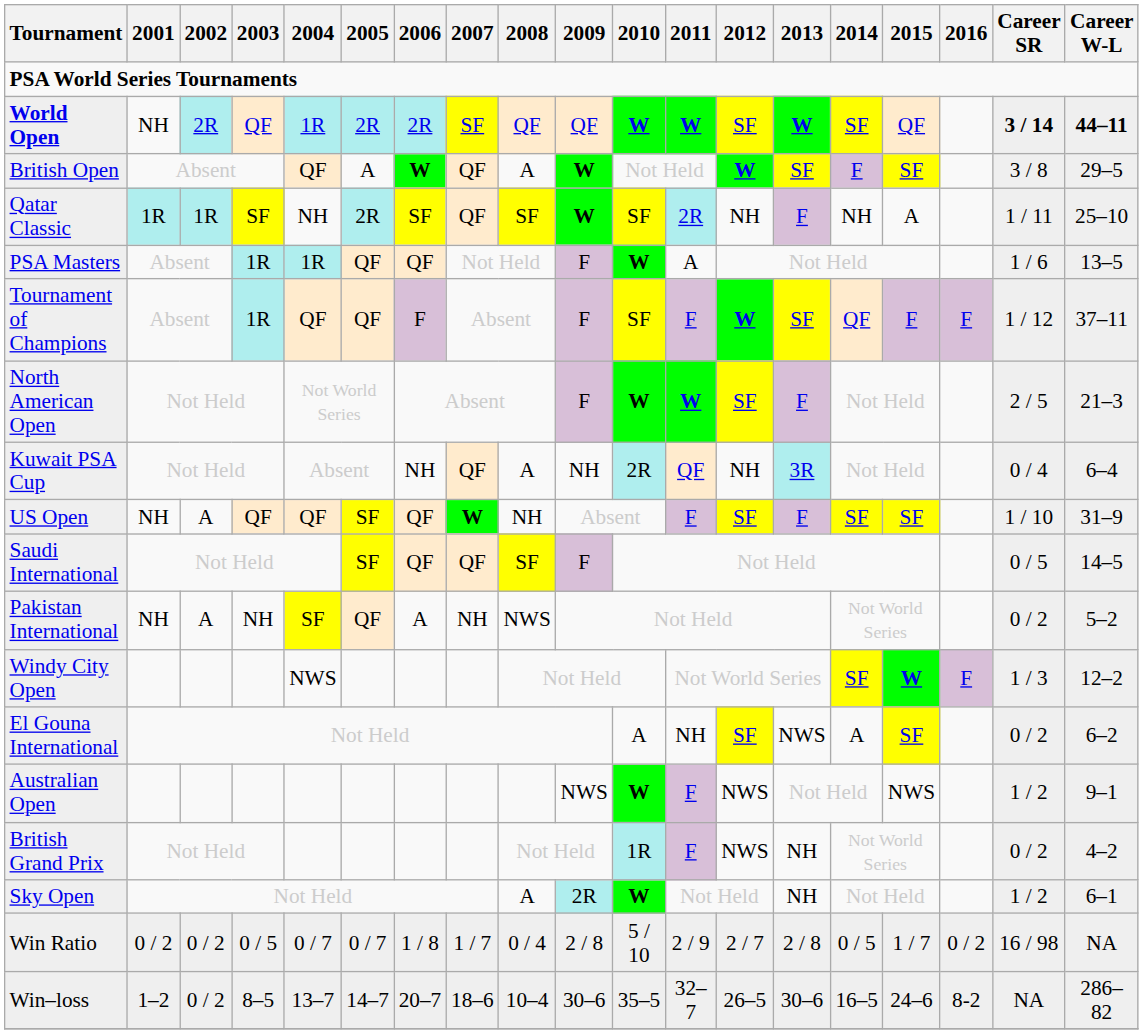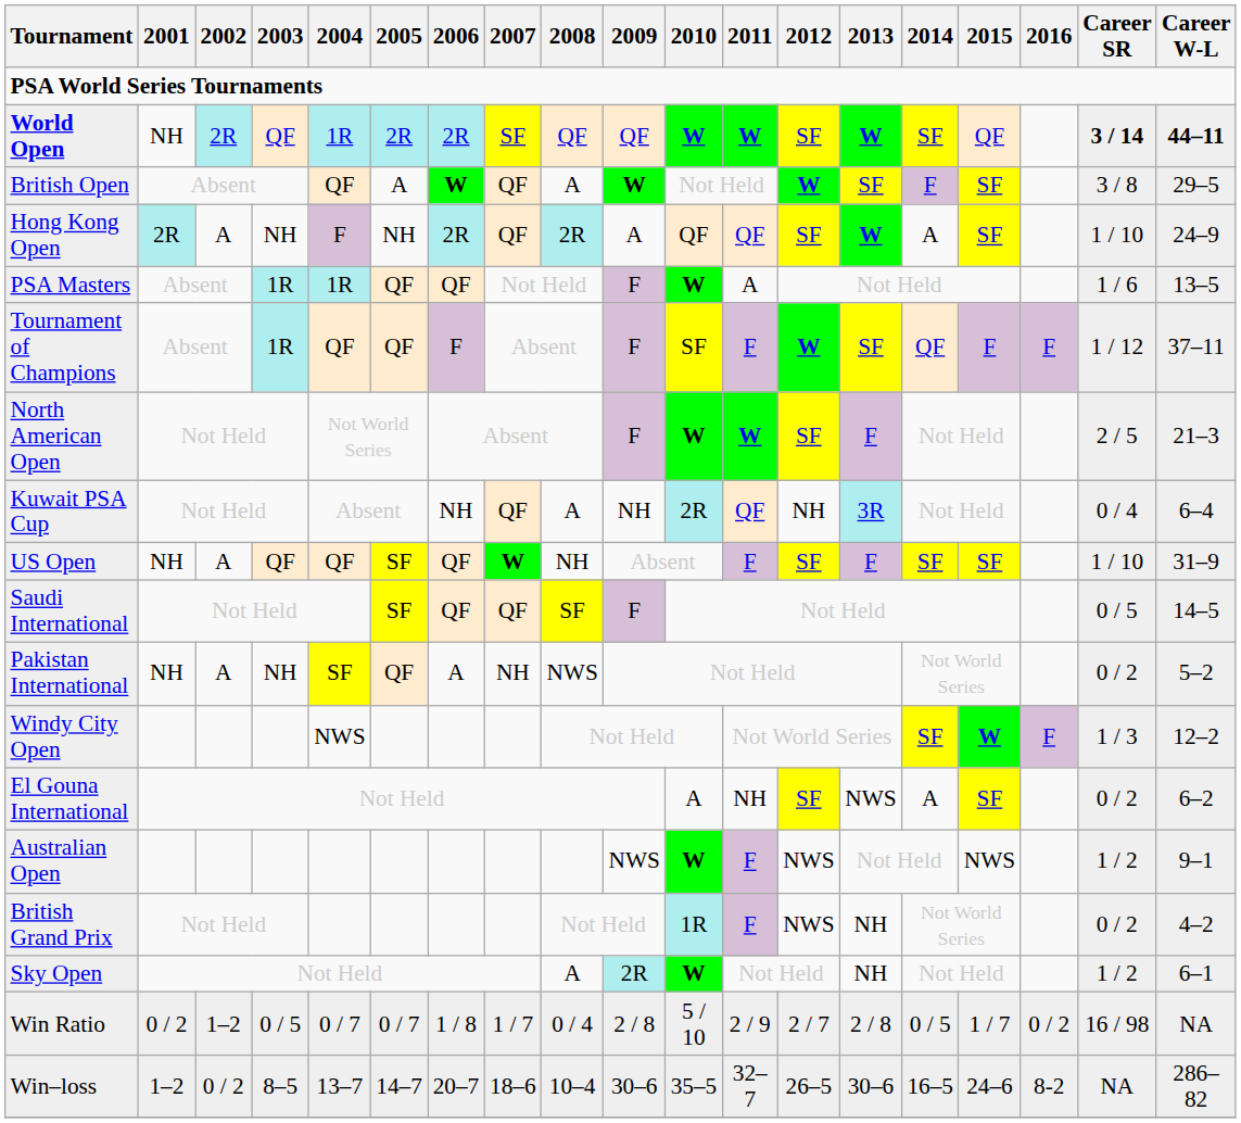 <table class="wikitable">
 <tr>
 <th>Tournament</th>
 <th>2001</th>
 <th>2002</th>
 <th>2003</th>
 <th>2004</th>
 <th>2005</th>
 <th>2006</th>
 <th>2007</th>
 <th>2008</th>
 <th>2009</th>
 <th>2010</th>
 <th>2011</th>
 <th>2012</th>
 <th>2013</th>
 <th>2014</th>
 <th>2015</th>
 <th>2016</th>
 <th width="65">Career SR</th>
 <th width="69">Career W-L</th>
 </tr>
 <tr>
 <td colspan="19"><strong>PSA World Series Tournaments</strong></td>
 </tr>
 <tr>
 <td style="background:#EFEFEF;"><strong><a href='#'>World Open</a></strong></td>
 <td align="center">NH</td>
 <td align="center" style="background:#afeeee;"><a href='#'>2R</a></td>
 <td align="center" style="background:#ffebcd;"><a href='#'>QF</a></td>
 <td align="center" style="background:#afeeee;"><a href='#'>1R</a></td>
 <td align="center" style="background:#afeeee;"><a href='#'>2R</a></td>
 <td align="center" style="background:#afeeee;"><a href='#'>2R</a></td>
 <td align="center" style="background:yellow;"><a href='#'>SF</a></td>
 <td align="center" style="background:#ffebcd;"><a href='#'>QF</a></td>
 <td align="center" style="background:#ffebcd;"><a href='#'>QF</a></td>
 <td align="center" style="background:#00ff00;"><strong><a href='#'>W</a></strong></td>
 <td align="center" style="background:#00ff00;"><strong><a href='#'>W</a></strong></td>
 <td align="center" style="background:yellow;"><a href='#'>SF</a></td>
 <td align="center" style="background:#00ff00;"><strong><a href='#'>W</a></strong></td>
 <td align="center" style="background:yellow;"><a href='#'>SF</a></td>
 <td align="center" style="background:#ffebcd;"><a href='#'>QF</a></td>
 <td align="center"></td>
 <td align="center" style="background:#EFEFEF;"><strong>3 / 14</strong></td>
 <td align="center" style="background:#EFEFEF;"><strong>44–11</strong></td>
 </tr>
 <tr>
 <td style="background:#EFEFEF;"><a href='#'>British Open</a></td>
 <td align="center" colspan="3" style="color:#cccccc;">Absent</td>
 <td align="center" style="background:#ffebcd;">QF</td>
 <td align="center">A</td>
 <td align="center" style="background:#00ff00;"><strong>W</strong></td>
 <td align="center" style="background:#ffebcd;">QF</td>
 <td align="center">A</td>
 <td align="center" style="background:#00ff00;"><strong>W</strong></td>
 <td align="center" colspan="2" style="color:#cccccc;">Not Held</td>
 <td align="center" style="background:#00ff00;"><strong><a href='#'>W</a></strong></td>
 <td align="center" style="background:yellow;"><a href='#'>SF</a></td>
 <td align="center" style="background:#D8BFD8;"><a href='#'>F</a></td>
 <td align="center" style="background:yellow;"><a href='#'>SF</a></td>
 <td align="center"></td>
 <td align="center" style="background:#EFEFEF;">3 / 8</td>
 <td align="center" style="background:#EFEFEF;">29–5</td>
 </tr>
 <tr>
-<td style="background:#EFEFEF;"><a href='#'>Qatar Classic</a></td>
-<td align="center" style="background:#afeeee;">1R</td>
-<td align="center" style="background:#afeeee;">1R</td>
-<td align="center" style="background:yellow;">SF</td>
+<td style="background:#EFEFEF;"><a href='#'>Hong Kong Open</a></td>
+<td align="center" style="background:#afeeee;">2R</td>
+<td align="center">A</td>
+<td align="center">NH</td>
+<td align="center" style="background:#D8BFD8;">F</td>
 <td align="center">NH</td>
 <td align="center" style="background:#afeeee;">2R</td>
-<td align="center" style="background:yellow;">SF</td>
 <td align="center" style="background:#ffebcd;">QF</td>
-<td align="center" style="background:yellow;">SF</td>
-<td align="center" style="background:#00ff00;"><strong>W</strong></td>
-<td align="center" style="background:yellow;">SF</td>
-<td align="center" style="background:#afeeee;"><a href='#'>2R</a></td>
-<td align="center">NH</td>
-<td align="center" style="background:#D8BFD8;"><a href='#'>F</a></td>
-<td align="center">NH</td>
+<td align="center" style="background:#afeeee;">2R</td>
 <td align="center">A</td>
+<td align="center" style="background:#ffebcd;">QF</td>
+<td align="center" style="background:#ffebcd;"><a href='#'>QF</a></td>
+<td align="center" style="background:yellow;"><a href='#'>SF</a></td>
+<td align="center" style="background:#00ff00;"><strong><a href='#'>W</a></strong></td>
+<td align="center">A</td>
+<td align="center" style="background:yellow;"><a href='#'>SF</a></td>
 <td align="center"></td>
-<td align="center" style="background:#EFEFEF;">1 / 11</td>
-<td align="center" style="background:#EFEFEF;">25–10</td>
+<td align="center" style="background:#EFEFEF;">1 / 10</td>
+<td align="center" style="background:#EFEFEF;">24–9</td>
 </tr>
 <tr>
 <td style="background:#EFEFEF;"><a href='#'>PSA Masters</a></td>
 <td align="center" colspan="2" style="color:#cccccc;">Absent</td>
 <td align="center" style="background:#afeeee;">1R</td>
 <td align="center" style="background:#afeeee;">1R</td>
 <td align="center" style="background:#ffebcd;">QF</td>
 <td align="center" style="background:#ffebcd;">QF</td>
 <td align="center" colspan="2" style="color:#cccccc;">Not Held</td>
 <td align="center" style="background:#D8BFD8;">F</td>
 <td align="center" style="background:#00ff00;"><strong>W</strong></td>
 <td align="center">A</td>
 <td align="center" colspan="4" style="color:#cccccc;">Not Held</td>
 <td align="center"></td>
 <td align="center" style="background:#EFEFEF;">1 / 6</td>
 <td align="center" style="background:#EFEFEF;">13–5</td>
 </tr>
 <tr>
 <td style="background:#EFEFEF;"><a href='#'>Tournament of Champions</a></td>
 <td align="center" colspan="2" style="color:#cccccc;">Absent</td>
 <td align="center" style="background:#afeeee;">1R</td>
 <td align="center" style="background:#ffebcd;">QF</td>
 <td align="center" style="background:#ffebcd;">QF</td>
 <td align="center" style="background:#D8BFD8;">F</td>
 <td align="center" colspan="2" style="color:#cccccc;">Absent</td>
 <td align="center" style="background:#D8BFD8;">F</td>
 <td align="center" style="background:yellow;">SF</td>
 <td align="center" style="background:#D8BFD8;"><a href='#'>F</a></td>
 <td align="center" style="background:#00ff00;"><strong><a href='#'>W</a></strong></td>
 <td align="center" style="background:yellow;"><a href='#'>SF</a></td>
 <td align="center" style="background:#ffebcd;"><a href='#'>QF</a></td>
 <td align="center" style="background:#D8BFD8;"><a href='#'>F</a></td>
 <td align="center" style="background:#D8BFD8;"><a href='#'>F</a></td>
 <td align="center" style="background:#EFEFEF;">1 / 12</td>
 <td align="center" style="background:#EFEFEF;">37–11</td>
 </tr>
 <tr>
 <td style="background:#EFEFEF;"><a href='#'>North American Open</a></td>
 <td align="center" colspan="3" style="color:#cccccc;">Not Held</td>
 <td align="center" colspan="2" style="color:#cccccc;"><small>Not World Series</small></td>
 <td align="center" colspan="3" style="color:#cccccc;">Absent</td>
 <td align="center" style="background:#D8BFD8;">F</td>
 <td align="center" style="background:#00ff00;"><strong>W</strong></td>
 <td align="center" style="background:#00ff00;"><strong><a href='#'>W</a></strong></td>
 <td align="center" style="background:yellow;"><a href='#'>SF</a></td>
 <td align="center" style="background:#D8BFD8;"><a href='#'>F</a></td>
 <td align="center" colspan="2" style="color:#cccccc;">Not Held</td>
 <td align="center"></td>
 <td align="center" style="background:#EFEFEF;">2 / 5</td>
 <td align="center" style="background:#EFEFEF;">21–3</td>
 </tr>
 <tr>
 <td style="background:#EFEFEF;"><a href='#'>Kuwait PSA Cup</a></td>
 <td align="center" colspan="3" style="color:#cccccc;">Not Held</td>
 <td align="center" colspan="2" style="color:#cccccc;">Absent</td>
 <td align="center">NH</td>
 <td align="center" style="background:#ffebcd;">QF</td>
 <td align="center">A</td>
 <td align="center">NH</td>
 <td align="center" style="background:#afeeee;">2R</td>
 <td align="center" style="background:#ffebcd;"><a href='#'>QF</a></td>
 <td align="center">NH</td>
 <td align="center" style="background:#afeeee;"><a href='#'>3R</a></td>
 <td align="center" colspan="2" style="color:#cccccc;">Not Held</td>
 <td align="center"></td>
 <td align="center" style="background:#EFEFEF;">0 / 4</td>
 <td align="center" style="background:#EFEFEF;">6–4</td>
 </tr>
 <tr>
 <td style="background:#EFEFEF;"><a href='#'>US Open</a></td>
 <td align="center">NH</td>
 <td align="center">A</td>
 <td align="center" style="background:#ffebcd;">QF</td>
 <td align="center" style="background:#ffebcd;">QF</td>
 <td align="center" style="background:yellow;">SF</td>
 <td align="center" style="background:#ffebcd;">QF</td>
 <td align="center" style="background:#00ff00;"><strong>W</strong></td>
 <td align="center">NH</td>
 <td align="center" colspan="2" style="color:#cccccc;">Absent</td>
 <td align="center" style="background:#D8BFD8;"><a href='#'>F</a></td>
 <td align="center" style="background:yellow;"><a href='#'>SF</a></td>
 <td align="center" style="background:#D8BFD8;"><a href='#'>F</a></td>
 <td align="center" style="background:yellow;"><a href='#'>SF</a></td>
 <td align="center" style="background:yellow;"><a href='#'>SF</a></td>
 <td align="center"></td>
 <td align="center" style="background:#EFEFEF;">1 / 10</td>
 <td align="center" style="background:#EFEFEF;">31–9</td>
 </tr>
 <tr>
 <td style="background:#EFEFEF;"><a href='#'>Saudi International</a></td>
 <td align="center" colspan="4" style="color:#cccccc;">Not Held</td>
 <td align="center" style="background:yellow;">SF</td>
 <td align="center" style="background:#ffebcd;">QF</td>
 <td align="center" style="background:#ffebcd;">QF</td>
 <td align="center" style="background:yellow;">SF</td>
 <td align="center" style="background:#D8BFD8;">F</td>
 <td align="center" colspan="6" style="color:#cccccc;">Not Held</td>
 <td align="center"></td>
 <td align="center" style="background:#EFEFEF;">0 / 5</td>
 <td align="center" style="background:#EFEFEF;">14–5</td>
 </tr>
 <tr>
 <td style="background:#EFEFEF;"><a href='#'>Pakistan International</a></td>
 <td align="center">NH</td>
 <td align="center">A</td>
 <td align="center">NH</td>
 <td align="center" style="background:yellow;">SF</td>
 <td align="center" style="background:#ffebcd;">QF</td>
 <td align="center">A</td>
 <td align="center">NH</td>
 <td align="center">NWS</td>
 <td align="center" colspan="5" style="color:#cccccc;">Not Held</td>
 <td align="center" colspan="2" style="color:#cccccc;"><small>Not World Series</small></td>
 <td align="center"></td>
 <td align="center" style="background:#EFEFEF;">0 / 2</td>
 <td align="center" style="background:#EFEFEF;">5–2</td>
 </tr>
 <tr>
 <td style="background:#EFEFEF;"><a href='#'>Windy City Open</a></td>
 <td align="center"></td>
 <td align="center"></td>
 <td align="center"></td>
 <td align="center">NWS</td>
 <td align="center"></td>
 <td align="center"></td>
 <td align="center"></td>
 <td align="center" colspan="3" style="color:#cccccc;">Not Held</td>
 <td align="center" colspan="3" style="color:#cccccc;">Not World Series</td>
 <td align="center" style="background:yellow;"><a href='#'>SF</a></td>
 <td align="center" style="background:#00ff00;"><strong><a href='#'>W</a></strong></td>
 <td align="center" style="background:#D8BFD8;"><a href='#'>F</a></td>
 <td align="center" style="background:#EFEFEF;">1 / 3</td>
 <td align="center" style="background:#EFEFEF;">12–2</td>
 </tr>
 <tr>
 <td style="background:#EFEFEF;"><a href='#'>El Gouna International</a></td>
 <td align="center" colspan="9" style="color:#cccccc;">Not Held</td>
 <td align="center">A</td>
 <td align="center">NH</td>
 <td align="center" style="background:yellow;"><a href='#'>SF</a></td>
 <td align="center">NWS</td>
 <td align="center">A</td>
 <td align="center" style="background:yellow;"><a href='#'>SF</a></td>
 <td align="center"></td>
 <td align="center" style="background:#EFEFEF;">0 / 2</td>
 <td align="center" style="background:#EFEFEF;">6–2</td>
 </tr>
 <tr>
 <td style="background:#EFEFEF;"><a href='#'>Australian Open</a></td>
 <td align="center"></td>
 <td align="center"></td>
 <td align="center"></td>
 <td align="center"></td>
 <td align="center"></td>
 <td align="center"></td>
 <td align="center"></td>
 <td align="center"></td>
 <td align="center">NWS</td>
 <td align="center" style="background:#00ff00;"><strong>W</strong></td>
 <td align="center" style="background:#D8BFD8;"><a href='#'>F</a></td>
 <td align="center">NWS</td>
 <td align="center" colspan="2" style="color:#cccccc;">Not Held</td>
 <td align="center">NWS</td>
 <td align="center"></td>
 <td align="center" style="background:#EFEFEF;">1 / 2</td>
 <td align="center" style="background:#EFEFEF;">9–1</td>
 </tr>
 <tr>
 <td style="background:#EFEFEF;"><a href='#'>British Grand Prix</a></td>
 <td align="center" colspan="3" style="color:#cccccc;">Not Held</td>
 <td align="center"></td>
 <td align="center"></td>
 <td align="center"></td>
 <td align="center"></td>
 <td align="center" colspan="2" style="color:#cccccc;">Not Held</td>
 <td align="center" style="background:#afeeee;">1R</td>
 <td align="center" style="background:#D8BFD8;"><a href='#'>F</a></td>
 <td align="center">NWS</td>
 <td align="center">NH</td>
 <td align="center" colspan="2" style="color:#cccccc;"><small>Not World Series</small></td>
 <td align="center"></td>
 <td align="center" style="background:#EFEFEF;">0 / 2</td>
 <td align="center" style="background:#EFEFEF;">4–2</td>
 </tr>
 <tr>
 <td style="background:#EFEFEF;"><a href='#'>Sky Open</a></td>
 <td align="center" colspan="7" style="color:#cccccc;">Not Held</td>
 <td align="center">A</td>
 <td align="center" style="background:#afeeee;">2R</td>
 <td align="center" style="background:#00ff00;"><strong>W</strong></td>
 <td align="center" colspan="2" style="color:#cccccc;">Not Held</td>
 <td align="center">NH</td>
 <td align="center" colspan="2" style="color:#cccccc;">Not Held</td>
 <td align="center"></td>
 <td align="center" style="background:#EFEFEF;">1 / 2</td>
 <td align="center" style="background:#EFEFEF;">6–1</td>
 </tr>
 <tr>
 <td style="background:#EFEFEF;">Win Ratio</td>
 <td align="center" style="background:#EFEFEF;">0 / 2</td>
-<td align="center" style="background:#EFEFEF;">0 / 2</td>
+<td align="center" style="background:#EFEFEF;">1–2</td>
 <td align="center" style="background:#EFEFEF;">0 / 5</td>
 <td align="center" style="background:#EFEFEF;">0 / 7</td>
 <td align="center" style="background:#EFEFEF;">0 / 7</td>
 <td align="center" style="background:#EFEFEF;">1 / 8</td>
 <td align="center" style="background:#EFEFEF;">1 / 7</td>
 <td align="center" style="background:#EFEFEF;">0 / 4</td>
 <td align="center" style="background:#EFEFEF;">2 / 8</td>
 <td align="center" style="background:#EFEFEF;">5 / 10</td>
 <td align="center" style="background:#EFEFEF;">2 / 9</td>
 <td align="center" style="background:#EFEFEF;">2 / 7</td>
 <td align="center" style="background:#EFEFEF;">2 / 8</td>
 <td align="center" style="background:#EFEFEF;">0 / 5</td>
 <td align="center" style="background:#EFEFEF;">1 / 7</td>
 <td align="center" style="background:#EFEFEF;">0 / 2</td>
 <td align="center" style="background:#EFEFEF;">16 / 98</td>
 <td align="center" style="background:#EFEFEF;">NA</td>
 </tr>
 <tr>
 <td style="background:#EFEFEF;">Win–loss</td>
 <td align="center" style="background:#EFEFEF;">1–2</td>
 <td align="center" style="background:#EFEFEF;">0 / 2</td>
 <td align="center" style="background:#EFEFEF;">8–5</td>
 <td align="center" style="background:#EFEFEF;">13–7</td>
 <td align="center" style="background:#EFEFEF;">14–7</td>
 <td align="center" style="background:#EFEFEF;">20–7</td>
 <td align="center" style="background:#EFEFEF;">18–6</td>
 <td align="center" style="background:#EFEFEF;">10–4</td>
 <td align="center" style="background:#EFEFEF;">30–6</td>
 <td align="center" style="background:#EFEFEF;">35–5</td>
 <td align="center" style="background:#EFEFEF;">32–7</td>
 <td align="center" style="background:#EFEFEF;">26–5</td>
 <td align="center" style="background:#EFEFEF;">30–6</td>
 <td align="center" style="background:#EFEFEF;">16–5</td>
 <td align="center" style="background:#EFEFEF;">24–6</td>
 <td align="center" style="background:#EFEFEF;">8-2</td>
 <td align="center" style="background:#EFEFEF;">NA</td>
 <td align="center" style="background:#EFEFEF;">286–82</td>
 </tr>
 <tr>
 </tr>
 </table>
